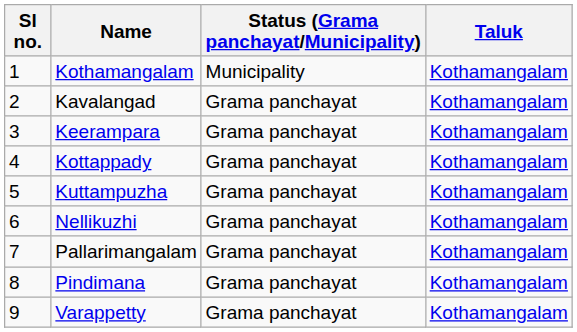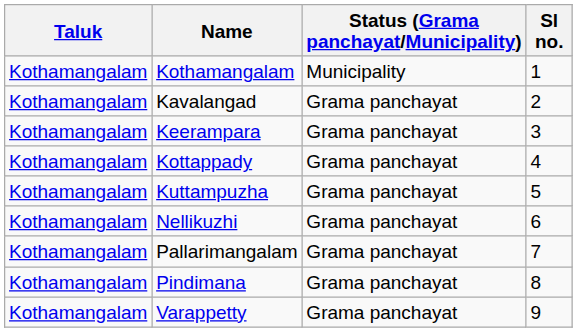 <table class="wikitable sortable" style="font-size: 95%;">
 <tr>
-<th width="30px">Sl no.</th>
+<th width="100px"><a href='#'>Taluk</a></th>
 <th width="100px">Name</th>
 <th width="130px">Status (<a href='#'>Grama panchayat</a>/<a href='#'>Municipality</a>)</th>
-<th width="100px"><a href='#'>Taluk</a></th>
+<th width="30px">Sl no.</th>
 </tr>
 <tr>
-<td>1</td>
+<td><a href='#'>Kothamangalam</a></td>
 <td><a href='#'>Kothamangalam</a></td>
 <td>Municipality</td>
-<td><a href='#'>Kothamangalam</a></td>
+<td>1</td>
 </tr>
 <tr>
-<td>2</td>
+<td><a href='#'>Kothamangalam</a></td>
 <td>Kavalangad</td>
 <td>Grama panchayat</td>
-<td><a href='#'>Kothamangalam</a></td>
+<td>2</td>
 </tr>
 <tr>
-<td>3</td>
+<td><a href='#'>Kothamangalam</a></td>
 <td><a href='#'>Keerampara</a></td>
 <td>Grama panchayat</td>
-<td><a href='#'>Kothamangalam</a></td>
+<td>3</td>
 </tr>
 <tr>
-<td>4</td>
+<td><a href='#'>Kothamangalam</a></td>
 <td><a href='#'>Kottappady</a></td>
 <td>Grama panchayat</td>
-<td><a href='#'>Kothamangalam</a></td>
+<td>4</td>
 </tr>
 <tr>
-<td>5</td>
+<td><a href='#'>Kothamangalam</a></td>
 <td><a href='#'>Kuttampuzha</a></td>
 <td>Grama panchayat</td>
-<td><a href='#'>Kothamangalam</a></td>
+<td>5</td>
 </tr>
 <tr>
-<td>6</td>
+<td><a href='#'>Kothamangalam</a></td>
 <td><a href='#'>Nellikuzhi</a></td>
 <td>Grama panchayat</td>
-<td><a href='#'>Kothamangalam</a></td>
+<td>6</td>
 </tr>
 <tr>
-<td>7</td>
+<td><a href='#'>Kothamangalam</a></td>
 <td>Pallarimangalam</td>
 <td>Grama panchayat</td>
-<td><a href='#'>Kothamangalam</a></td>
+<td>7</td>
 </tr>
 <tr>
-<td>8</td>
+<td><a href='#'>Kothamangalam</a></td>
 <td><a href='#'>Pindimana</a></td>
 <td>Grama panchayat</td>
-<td><a href='#'>Kothamangalam</a></td>
+<td>8</td>
 </tr>
 <tr>
-<td>9</td>
+<td><a href='#'>Kothamangalam</a></td>
 <td><a href='#'>Varappetty</a></td>
 <td>Grama panchayat</td>
-<td><a href='#'>Kothamangalam</a></td>
+<td>9</td>
 </tr>
 </table>
